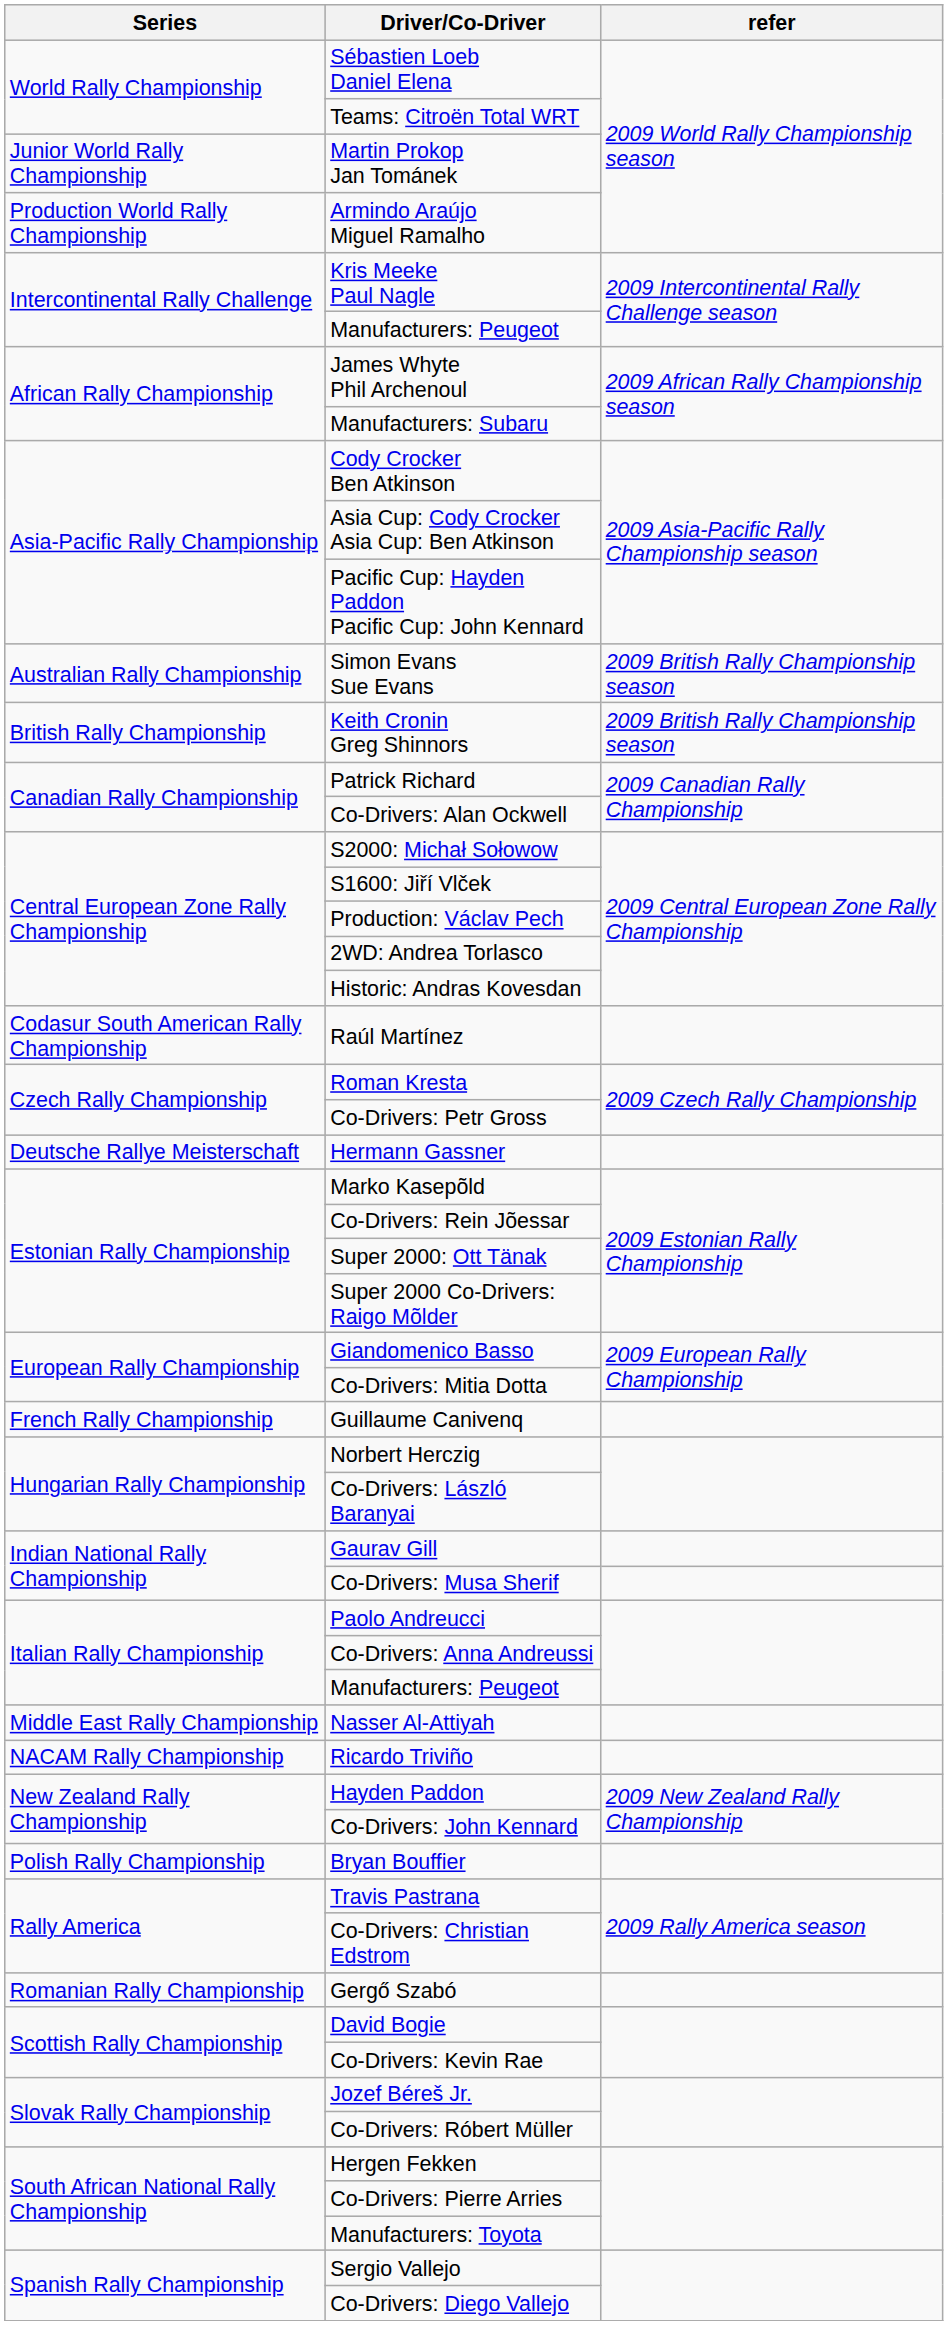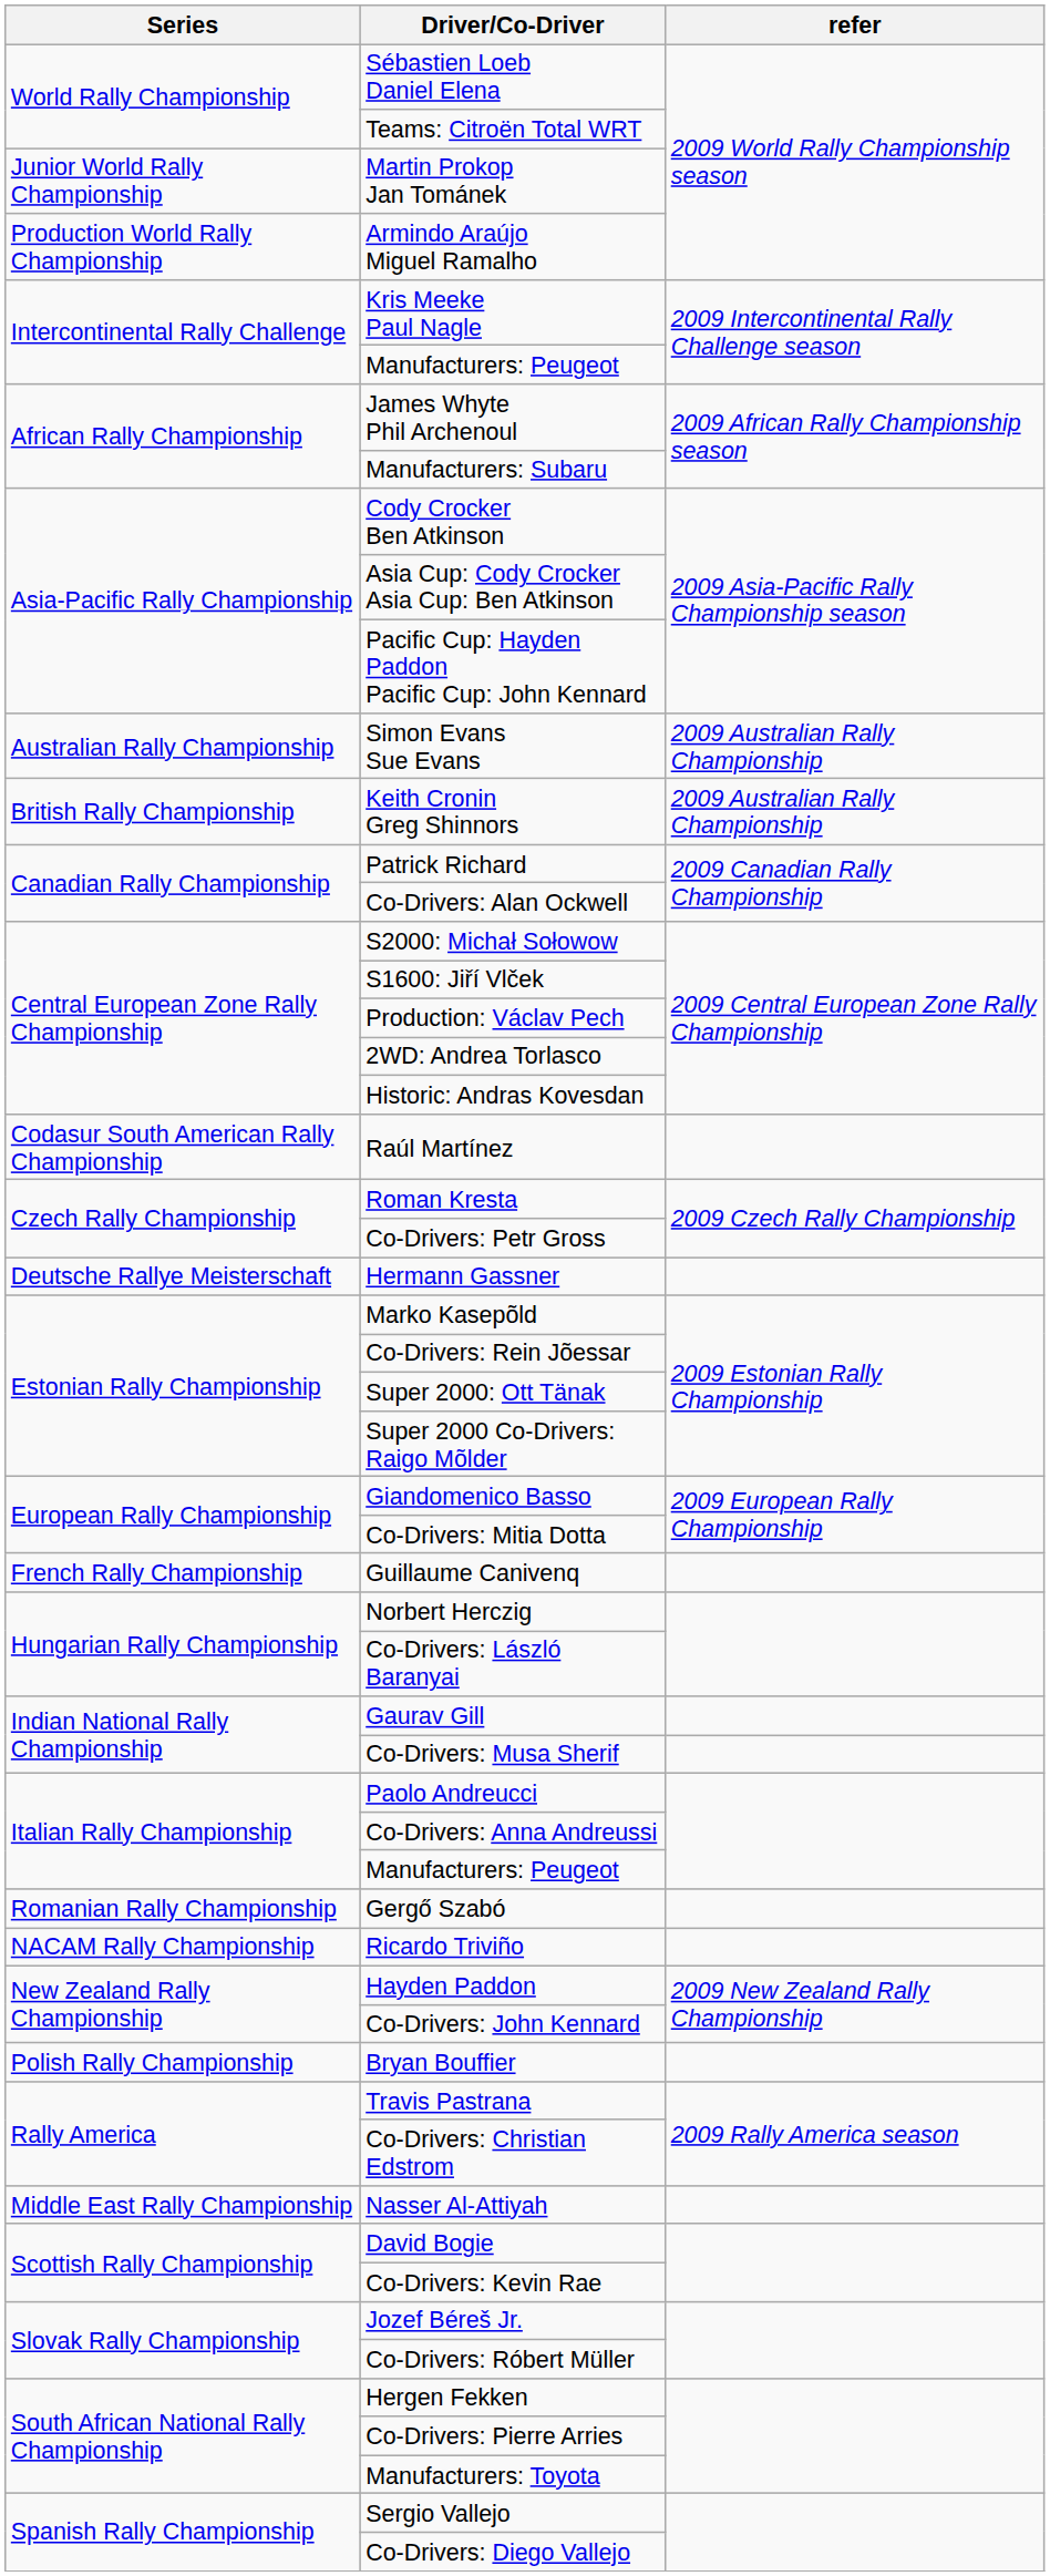 <table class="wikitable" style="font-size: 87%;">
 <tr>
 <th>Series</th>
 <th>Driver/Co-Driver</th>
 <th>refer</th>
 </tr>
 <tr>
 <td rowspan=2><a href='#'>World Rally Championship</a></td>
 <td> <a href='#'>Sébastien Loeb</a><br> <a href='#'>Daniel Elena</a></td>
 <td rowspan=4><em><a href='#'>2009 World Rally Championship season</a></em></td>
 </tr>
 <tr>
 <td>Teams:  <a href='#'>Citroën Total WRT</a></td>
 </tr>
 <tr>
 <td><a href='#'>Junior World Rally Championship</a></td>
 <td> <a href='#'>Martin Prokop</a><br> Jan Tománek</td>
 </tr>
 <tr>
 <td><a href='#'>Production World Rally Championship</a></td>
 <td> <a href='#'>Armindo Araújo</a><br> Miguel Ramalho</td>
 </tr>
 <tr>
 <td rowspan=2><a href='#'>Intercontinental Rally Challenge</a></td>
 <td> <a href='#'>Kris Meeke</a><br> <a href='#'>Paul Nagle</a></td>
 <td rowspan=2><em><a href='#'>2009 Intercontinental Rally Challenge season</a></em></td>
 </tr>
 <tr>
 <td>Manufacturers:  <a href='#'>Peugeot</a></td>
 </tr>
 <tr>
 <td rowspan=2><a href='#'>African Rally Championship</a></td>
 <td> James Whyte<br> Phil Archenoul</td>
 <td rowspan=2><em><a href='#'>2009 African Rally Championship season</a></em></td>
 </tr>
 <tr>
 <td>Manufacturers:  <a href='#'>Subaru</a></td>
 </tr>
 <tr>
 <td rowspan=3><a href='#'>Asia-Pacific Rally Championship</a></td>
 <td> <a href='#'>Cody Crocker</a><br> Ben Atkinson</td>
 <td rowspan=3><em><a href='#'>2009 Asia-Pacific Rally Championship season</a></em></td>
 </tr>
 <tr>
 <td>Asia Cup:  <a href='#'>Cody Crocker</a><br> Asia Cup:  Ben Atkinson</td>
 </tr>
 <tr>
 <td>Pacific Cup:  <a href='#'>Hayden Paddon</a><br> Pacific Cup:  John Kennard</td>
 </tr>
 <tr>
 <td><a href='#'>Australian Rally Championship</a></td>
 <td> Simon Evans<br> Sue Evans</td>
-<td><em><a href='#'>2009 British Rally Championship season</a></em></td>
+<td><em><a href='#'>2009 Australian Rally Championship</a></em></td>
 </tr>
 <tr>
 <td><a href='#'>British Rally Championship</a></td>
 <td> <a href='#'>Keith Cronin</a><br> Greg Shinnors</td>
-<td><em><a href='#'>2009 British Rally Championship season</a></em></td>
+<td><em><a href='#'>2009 Australian Rally Championship</a></em></td>
 </tr>
 <tr>
 <td rowspan=2><a href='#'>Canadian Rally Championship</a></td>
 <td> Patrick Richard</td>
 <td rowspan=2><em><a href='#'>2009 Canadian Rally Championship</a></em></td>
 </tr>
 <tr>
 <td>Co-Drivers:  Alan Ockwell</td>
 </tr>
 <tr>
 <td rowspan=5><a href='#'>Central European Zone Rally Championship</a></td>
 <td>S2000:  <a href='#'>Michał Sołowow</a></td>
 <td rowspan=5><em><a href='#'>2009 Central European Zone Rally Championship</a></em></td>
 </tr>
 <tr>
 <td>S1600:  Jiří Vlček</td>
 </tr>
 <tr>
 <td>Production:  <a href='#'>Václav Pech</a></td>
 </tr>
 <tr>
 <td>2WD:  Andrea Torlasco</td>
 </tr>
 <tr>
 <td>Historic:  Andras Kovesdan</td>
 </tr>
 <tr>
 <td><a href='#'>Codasur South American Rally Championship</a></td>
 <td> Raúl Martínez</td>
 <td></td>
 </tr>
 <tr>
 <td rowspan=2><a href='#'>Czech Rally Championship</a></td>
 <td> <a href='#'>Roman Kresta</a></td>
 <td rowspan=2><em><a href='#'>2009 Czech Rally Championship</a></em></td>
 </tr>
 <tr>
 <td>Co-Drivers:  Petr Gross</td>
 </tr>
 <tr>
 <td><a href='#'>Deutsche Rallye Meisterschaft</a></td>
 <td> <a href='#'>Hermann Gassner</a></td>
 <td></td>
 </tr>
 <tr>
 <td rowspan=4><a href='#'>Estonian Rally Championship</a></td>
 <td> Marko Kasepõld</td>
 <td rowspan=4><em><a href='#'>2009 Estonian Rally Championship</a></em></td>
 </tr>
 <tr>
 <td>Co-Drivers:  Rein Jõessar</td>
 </tr>
 <tr>
 <td>Super 2000:  <a href='#'>Ott Tänak</a></td>
 </tr>
 <tr>
 <td>Super 2000 Co-Drivers:  <a href='#'>Raigo Mõlder</a></td>
 </tr>
 <tr>
 <td rowspan=2><a href='#'>European Rally Championship</a></td>
 <td> <a href='#'>Giandomenico Basso</a></td>
 <td rowspan=2><em><a href='#'>2009 European Rally Championship</a></em></td>
 </tr>
 <tr>
 <td>Co-Drivers:  Mitia Dotta</td>
 </tr>
 <tr>
 <td><a href='#'>French Rally Championship</a></td>
 <td> Guillaume Canivenq</td>
 <td></td>
 </tr>
 <tr>
 <td rowspan=2><a href='#'>Hungarian Rally Championship</a></td>
 <td> Norbert Herczig</td>
 <td rowspan=2></td>
 </tr>
 <tr>
 <td>Co-Drivers:  <a href='#'>László Baranyai</a></td>
 </tr>
 <tr>
 <td rowspan=2><a href='#'>Indian National Rally Championship</a></td>
 <td> <a href='#'>Gaurav Gill</a></td>
 <td></td>
 </tr>
 <tr>
 <td>Co-Drivers:  <a href='#'>Musa Sherif</a></td>
 </tr>
 <tr>
 <td rowspan=3><a href='#'>Italian Rally Championship</a></td>
 <td> <a href='#'>Paolo Andreucci</a></td>
 <td rowspan=3></td>
 </tr>
 <tr>
 <td>Co-Drivers:  <a href='#'>Anna Andreussi</a></td>
 </tr>
 <tr>
 <td>Manufacturers:  <a href='#'>Peugeot</a></td>
 </tr>
 <tr>
-<td><a href='#'>Middle East Rally Championship</a></td>
-<td> <a href='#'>Nasser Al-Attiyah</a></td>
+<td><a href='#'>Romanian Rally Championship</a></td>
+<td> Gergő Szabó</td>
 <td></td>
 </tr>
 <tr>
 <td><a href='#'>NACAM Rally Championship</a></td>
 <td> <a href='#'>Ricardo Triviño</a></td>
 <td></td>
 </tr>
 <tr>
 <td rowspan=2><a href='#'>New Zealand Rally Championship</a></td>
 <td> <a href='#'>Hayden Paddon</a></td>
 <td rowspan=2><em><a href='#'>2009 New Zealand Rally Championship</a></em></td>
 </tr>
 <tr>
 <td>Co-Drivers:  <a href='#'>John Kennard</a></td>
 </tr>
 <tr>
 <td><a href='#'>Polish Rally Championship</a></td>
 <td> <a href='#'>Bryan Bouffier</a></td>
 <td></td>
 </tr>
 <tr>
 <td rowspan=2><a href='#'>Rally America</a></td>
 <td> <a href='#'>Travis Pastrana</a></td>
 <td rowspan=2><em><a href='#'>2009 Rally America season</a></em></td>
 </tr>
 <tr>
 <td>Co-Drivers:  <a href='#'>Christian Edstrom</a></td>
 </tr>
 <tr>
-<td><a href='#'>Romanian Rally Championship</a></td>
-<td> Gergő Szabó</td>
+<td><a href='#'>Middle East Rally Championship</a></td>
+<td> <a href='#'>Nasser Al-Attiyah</a></td>
 <td></td>
 </tr>
 <tr>
 <td rowspan=2><a href='#'>Scottish Rally Championship</a></td>
 <td> <a href='#'>David Bogie</a></td>
 <td rowspan=2></td>
 </tr>
 <tr>
 <td>Co-Drivers:  Kevin Rae</td>
 </tr>
 <tr>
 <td rowspan=2><a href='#'>Slovak Rally Championship</a></td>
 <td> <a href='#'>Jozef Béreš Jr.</a></td>
 <td rowspan=2></td>
 </tr>
 <tr>
 <td>Co-Drivers:  Róbert Müller</td>
 </tr>
 <tr>
 <td rowspan=3><a href='#'>South African National Rally Championship</a></td>
 <td> Hergen Fekken</td>
 <td rowspan=3></td>
 </tr>
 <tr>
 <td>Co-Drivers:  Pierre Arries</td>
 </tr>
 <tr>
 <td>Manufacturers:  <a href='#'>Toyota</a></td>
 </tr>
 <tr>
 <td rowspan=2><a href='#'>Spanish Rally Championship</a></td>
 <td> Sergio Vallejo</td>
 <td rowspan=2></td>
 </tr>
 <tr>
 <td>Co-Drivers:  <a href='#'>Diego Vallejo</a></td>
 </tr>
 <tr>
 </tr>
 </table>
